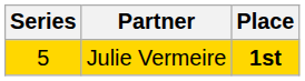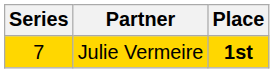 <table class="wikitable sortable" style="margin:auto; text-align:center;">
 <tr>
 <th>Series</th>
 <th>Partner</th>
 <th>Place</th>
 </tr>
 <tr bgcolor="gold">
-<td>5</td>
+<td>7</td>
 <td>Julie Vermeire</td>
 <td><strong>1st</strong></td>
 </tr>
 </table>
